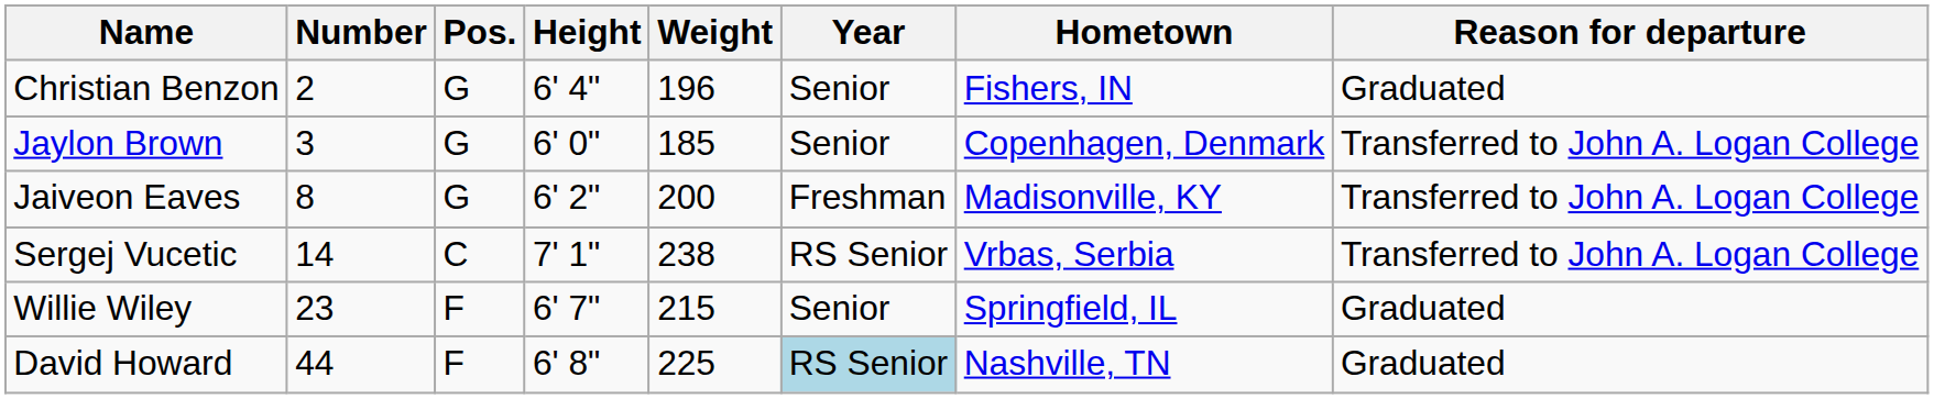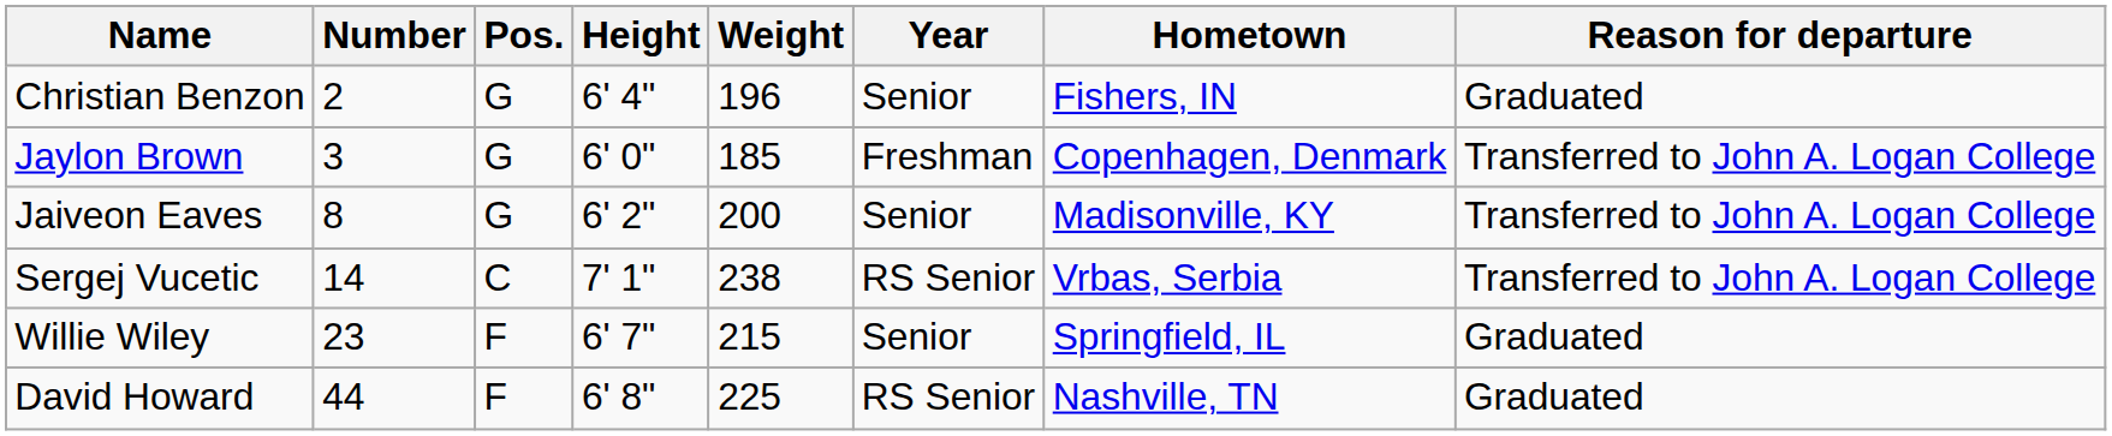 <table class="wikitable sortable" border="1">
 <tr>
 <th>Name</th>
 <th>Number</th>
 <th>Pos.</th>
 <th>Height</th>
 <th>Weight</th>
 <th>Year</th>
 <th>Hometown</th>
 <th class="unsortable">Reason for departure</th>
 </tr>
 <tr>
 <td>Christian Benzon</td>
 <td>2</td>
 <td>G</td>
 <td>6' 4"</td>
 <td>196</td>
 <td>Senior</td>
 <td><a href='#'>Fishers, IN</a></td>
 <td>Graduated</td>
 </tr>
 <tr>
 <td><a href='#'>Jaylon Brown</a></td>
 <td>3</td>
 <td>G</td>
 <td>6' 0"</td>
 <td>185</td>
-<td>Senior</td>
+<td>Freshman</td>
 <td><a href='#'>Copenhagen, Denmark</a></td>
 <td>Transferred to <a href='#'>John A. Logan College</a></td>
 </tr>
 <tr>
 <td>Jaiveon Eaves</td>
 <td>8</td>
 <td>G</td>
 <td>6' 2"</td>
 <td>200</td>
-<td>Freshman</td>
+<td>Senior</td>
 <td><a href='#'>Madisonville, KY</a></td>
 <td>Transferred to <a href='#'>John A. Logan College</a></td>
 </tr>
 <tr>
 <td>Sergej Vucetic</td>
 <td>14</td>
 <td>C</td>
 <td>7' 1"</td>
 <td>238</td>
 <td>RS Senior</td>
 <td><a href='#'>Vrbas, Serbia</a></td>
 <td>Transferred to <a href='#'>John A. Logan College</a></td>
 </tr>
 <tr>
 <td>Willie Wiley</td>
 <td>23</td>
 <td>F</td>
 <td>6' 7"</td>
 <td>215</td>
 <td>Senior</td>
 <td><a href='#'>Springfield, IL</a></td>
 <td>Graduated</td>
 </tr>
 <tr>
 <td>David Howard</td>
 <td>44</td>
 <td>F</td>
 <td>6' 8"</td>
 <td>225</td>
-<td style="background: lightblue;">RS Senior</td>
+<td>RS Senior</td>
 <td><a href='#'>Nashville, TN</a></td>
 <td>Graduated</td>
 </tr>
 </table>
